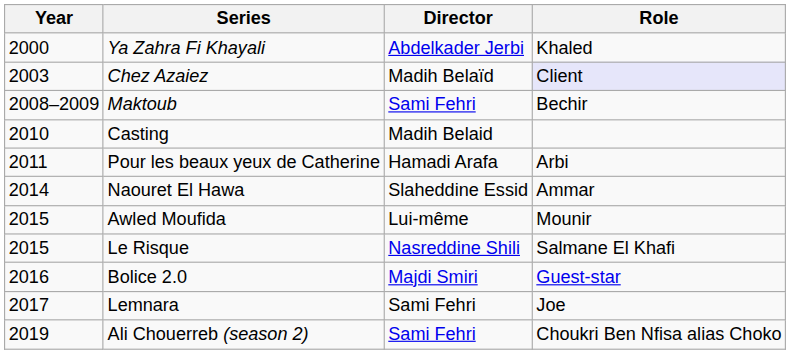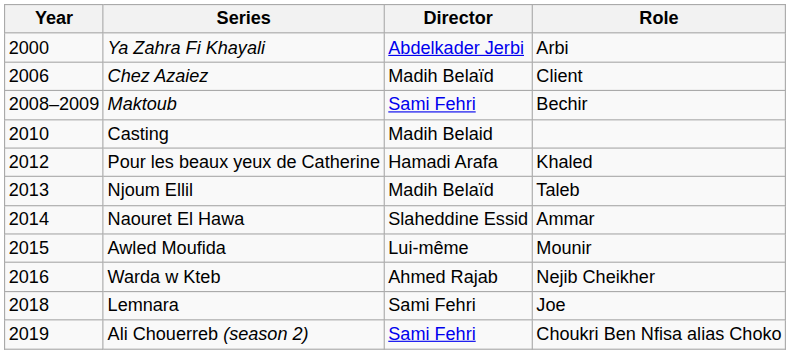 <table class="wikitable sortable mw-collapsible">
 <tr>
 <th>Year</th>
 <th>Series</th>
 <th>Director</th>
 <th>Role</th>
 </tr>
 <tr>
 <td>2000</td>
 <td><em>Ya Zahra Fi Khayali</em></td>
 <td><a href='#'>Abdelkader Jerbi</a></td>
-<td>Khaled</td>
+<td>Arbi</td>
 </tr>
 <tr>
-<td>2003</td>
+<td>2006</td>
 <td><em>Chez Azaiez</em></td>
 <td>Madih Belaïd</td>
-<td style="background: lavender;">Client</td>
+<td>Client</td>
 </tr>
 <tr>
 <td>2008–2009</td>
 <td><em>Maktoub</em></td>
 <td><a href='#'>Sami Fehri</a></td>
 <td>Bechir</td>
 </tr>
 <tr>
 <td>2010</td>
 <td>Casting<em></td>
 <td>Madih Belaid</td>
 <td></td>
 </tr>
 <tr>
-<td>2011</td>
+<td>2012</td>
 <td></em>Pour les beaux yeux de Catherine<em></td>
 <td>Hamadi Arafa</td>
-<td>Arbi</td>
+<td>Khaled</td>
+</tr>
+<tr>
+<td>2013</td>
+<td></em>Njoum Ellil<em></td>
+<td>Madih Belaïd</td>
+<td>Taleb</td>
 </tr>
 <tr>
 <td>2014</td>
 <td></em>Naouret El Hawa<em></td>
 <td>Slaheddine Essid</td>
 <td>Ammar</td>
 </tr>
 <tr>
 <td>2015</td>
 <td></em>Awled Moufida<em></td>
 <td>Lui-même</td>
 <td>Mounir</td>
 </tr>
 <tr>
-<td>2015</td>
-<td></em>Le Risque<em></td>
-<td><a href='#'>Nasreddine Shili</a></td>
-<td>Salmane El Khafi</td>
+<td>2016</td>
+<td></em>Warda w Kteb<em></td>
+<td>Ahmed Rajab</td>
+<td>Nejib Cheikher</td>
 </tr>
 <tr>
-<td>2016</td>
-<td></em>Bolice 2.0<em></td>
-<td><a href='#'>Majdi Smiri</a></td>
-<td><a href='#'>Guest-star</a></td>
-</tr>
-<tr>
-<td>2017</td>
+<td>2018</td>
 <td></em>Lemnara<em></td>
 <td>Sami Fehri</td>
 <td>Joe</td>
 </tr>
 <tr>
 <td>2019</td>
 <td></em>Ali Chouerreb<em> (season 2)</td>
 <td><a href='#'>Sami Fehri</a></td>
 <td>Choukri Ben Nfisa alias Choko</td>
 </tr>
 </table>
